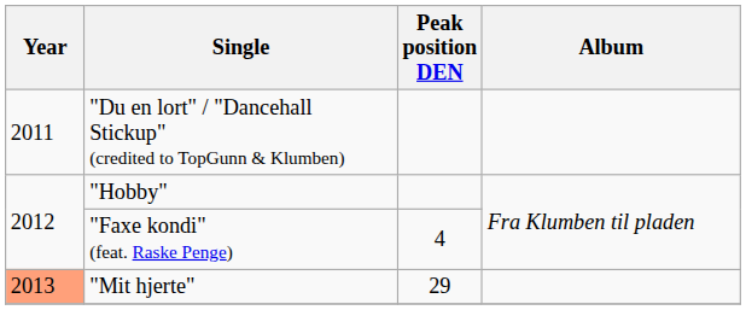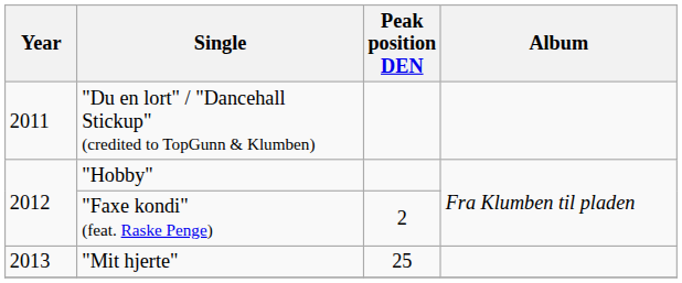 <table class="wikitable">
 <tr>
 <th width="50">Year</th>
 <th width="220">Single</th>
 <th>Peak<br>position<br><a href='#'>DEN</a><br></th>
 <th width="180">Album</th>
 </tr>
 <tr>
 <td align="left">2011</td>
 <td align="left">"Du en lort" / "Dancehall Stickup" <br><small>(credited to TopGunn & Klumben)</small></td>
 <td align="center"></td>
 <td></td>
 </tr>
 <tr>
 <td align="left" rowspan="2">2012</td>
 <td align="left">"Hobby"</td>
 <td align="center"></td>
 <td rowspan="2"><em>Fra Klumben til pladen</em></td>
 </tr>
 <tr>
 <td align="left">"Faxe kondi" <br><small>(feat. <a href='#'>Raske Penge</a>)</small></td>
-<td align="center">4</td>
+<td align="center">2</td>
 </tr>
 <tr>
-<td align="left" rowspan="1" style="background: lightsalmon;">2013</td>
+<td align="left" rowspan="1">2013</td>
 <td align="left">"Mit hjerte"</td>
-<td align="center">29</td>
+<td align="center">25</td>
 <td rowspan="1"></td>
 </tr>
 <tr>
 </tr>
 </table>
